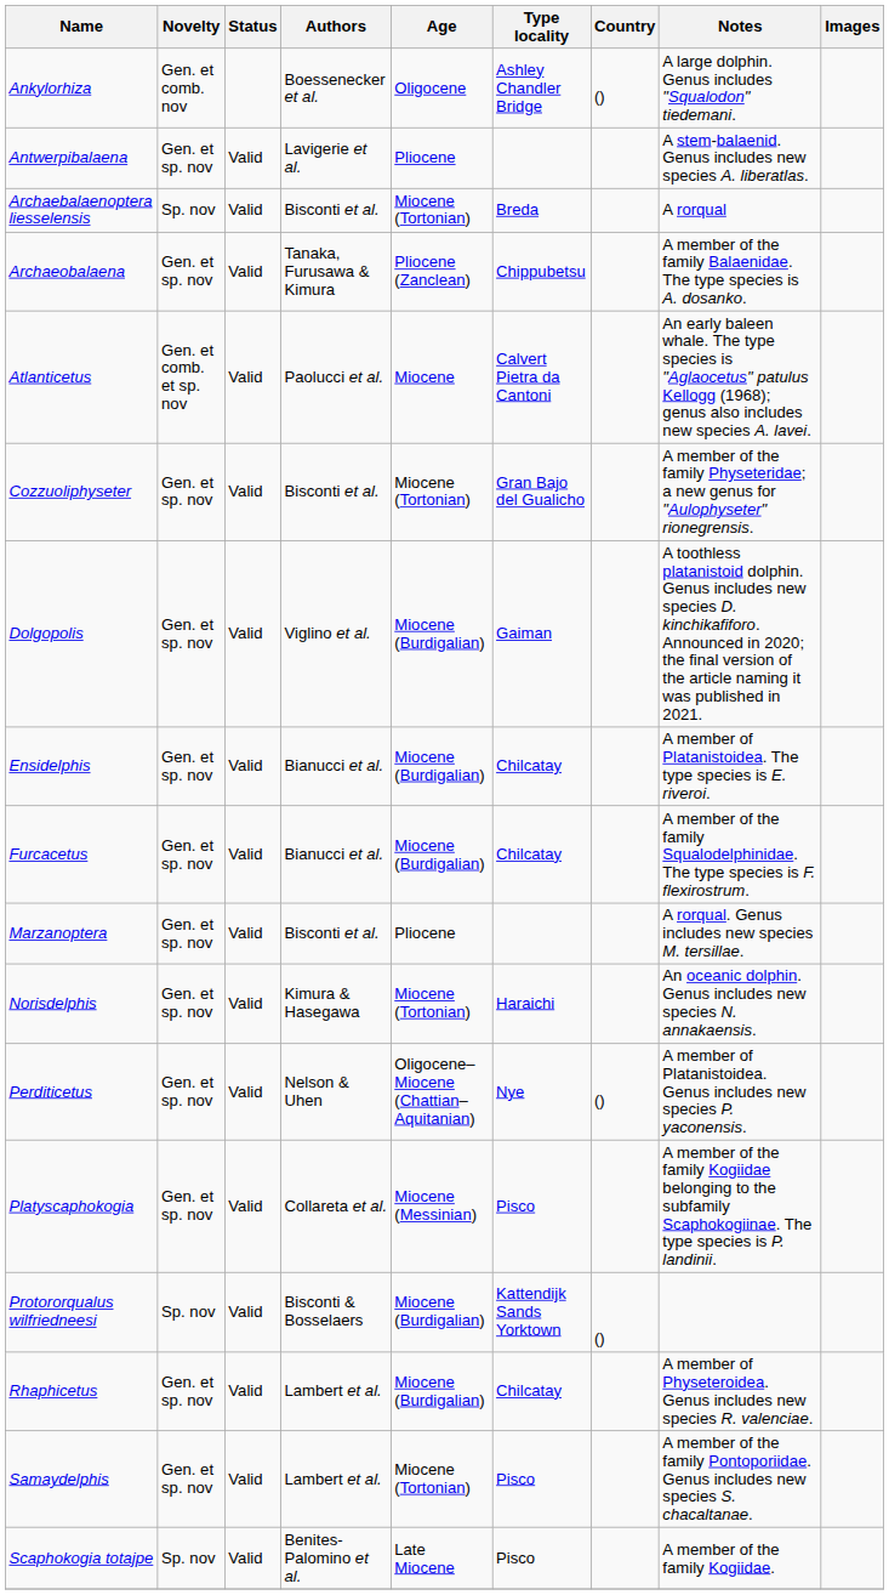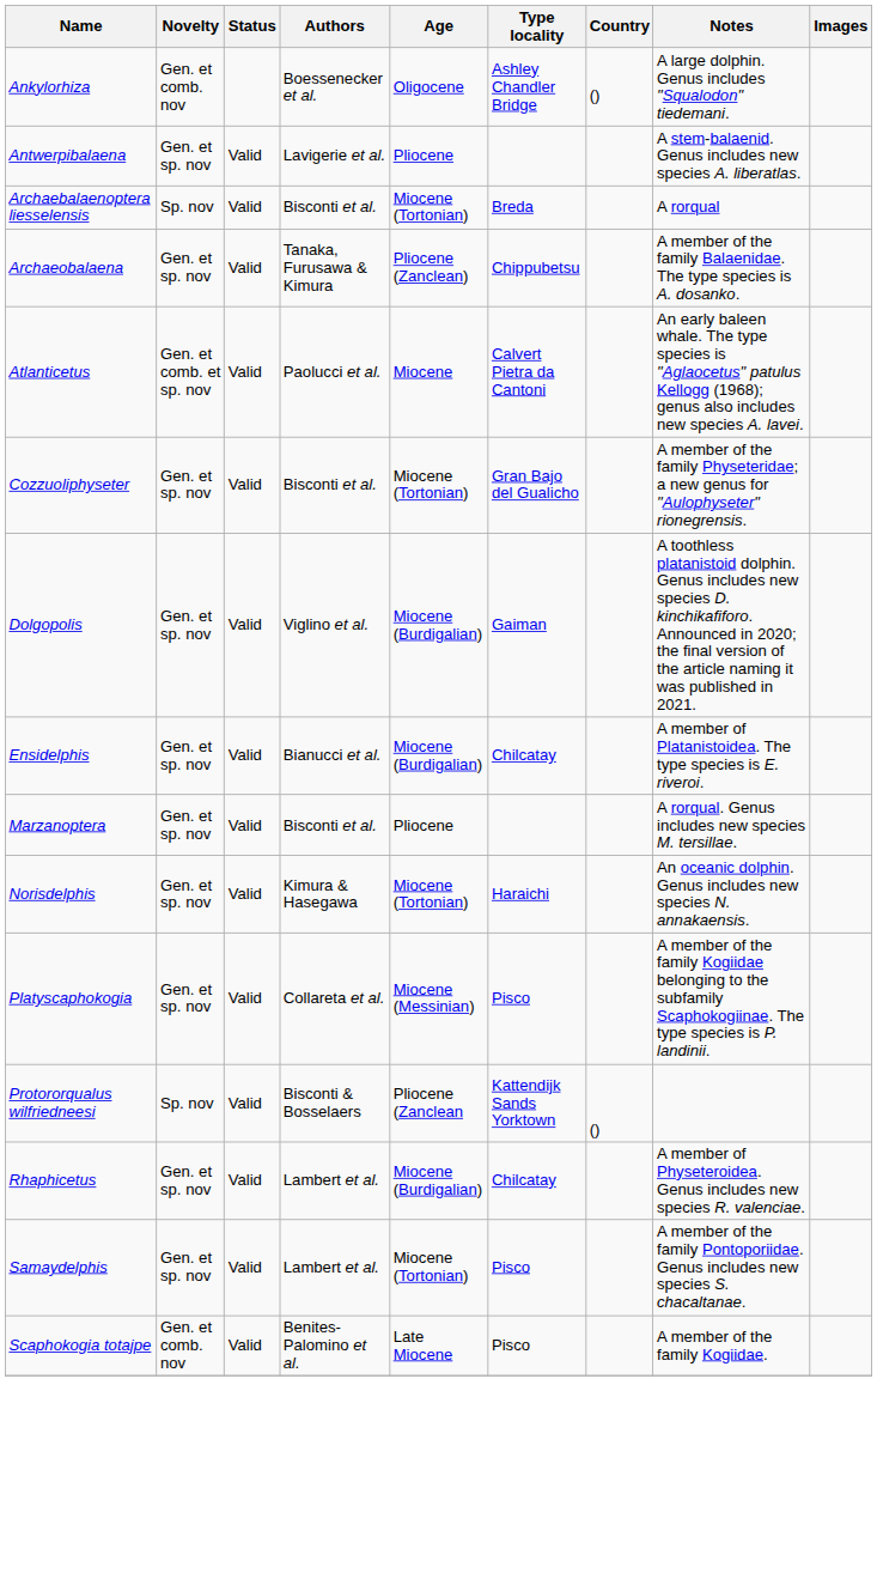 <table class="wikitable sortable" align="center" width="100%">
 <tr>
 <th>Name</th>
 <th>Novelty</th>
 <th>Status</th>
 <th>Authors</th>
 <th>Age</th>
 <th>Type locality</th>
 <th>Country</th>
 <th>Notes</th>
 <th>Images</th>
 </tr>
 <tr>
 <td><em><a href='#'>Ankylorhiza</a></em></td>
 <td>Gen. et comb. nov</td>
 <td></td>
 <td>Boessenecker <em>et al.</em></td>
 <td><a href='#'>Oligocene</a></td>
 <td><a href='#'>Ashley</a><br><a href='#'>Chandler Bridge</a></td>
 <td><br>()</td>
 <td>A large dolphin. Genus includes <em>"<a href='#'>Squalodon</a>" tiedemani</em>.</td>
 <td></td>
 </tr>
 <tr>
 <td><em><a href='#'>Antwerpibalaena</a></em></td>
 <td>Gen. et sp. nov</td>
 <td>Valid</td>
 <td>Lavigerie <em>et al.</em></td>
 <td><a href='#'>Pliocene</a></td>
 <td></td>
 <td></td>
 <td>A <a href='#'>stem</a>-<a href='#'>balaenid</a>. Genus includes new species <em>A. liberatlas</em>.</td>
 <td></td>
 </tr>
 <tr>
 <td><em><a href='#'>Archaebalaenoptera liesselensis</a></em></td>
 <td>Sp. nov</td>
 <td>Valid</td>
 <td>Bisconti <em>et al.</em></td>
 <td><a href='#'>Miocene</a> (<a href='#'>Tortonian</a>)</td>
 <td><a href='#'>Breda</a></td>
 <td></td>
 <td>A <a href='#'>rorqual</a></td>
 <td></td>
 </tr>
 <tr>
 <td><em><a href='#'>Archaeobalaena</a></em></td>
 <td>Gen. et sp. nov</td>
 <td>Valid</td>
 <td>Tanaka, Furusawa & Kimura</td>
 <td><a href='#'>Pliocene</a> (<a href='#'>Zanclean</a>)</td>
 <td><a href='#'>Chippubetsu</a></td>
 <td></td>
 <td>A member of the family <a href='#'>Balaenidae</a>. The type species is <em>A. dosanko</em>.</td>
 <td></td>
 </tr>
 <tr>
 <td><em><a href='#'>Atlanticetus</a></em></td>
 <td>Gen. et comb. et sp. nov</td>
 <td>Valid</td>
 <td>Paolucci <em>et al.</em></td>
 <td><a href='#'>Miocene</a></td>
 <td><a href='#'>Calvert</a><br><a href='#'>Pietra da Cantoni</a></td>
 <td><br></td>
 <td>An early baleen whale. The type species is <em>"<a href='#'>Aglaocetus</a>" patulus</em> <a href='#'>Kellogg</a> (1968); genus also includes new species <em>A. lavei</em>.</td>
 <td></td>
 </tr>
 <tr>
 <td><em><a href='#'>Cozzuoliphyseter</a></em></td>
 <td>Gen. et sp. nov</td>
 <td>Valid</td>
 <td>Bisconti <em>et al.</em></td>
 <td>Miocene (<a href='#'>Tortonian</a>)</td>
 <td><a href='#'>Gran Bajo del Gualicho</a></td>
 <td></td>
 <td>A member of the family <a href='#'>Physeteridae</a>; a new genus for <em>"<a href='#'>Aulophyseter</a>" rionegrensis</em>.</td>
 <td></td>
 </tr>
 <tr>
 <td><em><a href='#'>Dolgopolis</a></em></td>
 <td>Gen. et sp. nov</td>
 <td>Valid</td>
 <td>Viglino <em>et al.</em></td>
 <td><a href='#'>Miocene</a> (<a href='#'>Burdigalian</a>)</td>
 <td><a href='#'>Gaiman</a></td>
 <td></td>
 <td>A toothless <a href='#'>platanistoid</a> dolphin. Genus includes new species <em>D. kinchikafiforo</em>. Announced in 2020; the final version of the article naming it was published in 2021.</td>
 <td></td>
 </tr>
 <tr>
 <td><em><a href='#'>Ensidelphis</a></em></td>
 <td>Gen. et sp. nov</td>
 <td>Valid</td>
 <td>Bianucci <em>et al.</em></td>
 <td><a href='#'>Miocene</a> (<a href='#'>Burdigalian</a>)</td>
 <td><a href='#'>Chilcatay</a></td>
 <td></td>
 <td>A member of <a href='#'>Platanistoidea</a>. The type species is <em>E. riveroi</em>.</td>
 <td></td>
 </tr>
 <tr>
-<td><em><a href='#'>Furcacetus</a></em></td>
-<td>Gen. et sp. nov</td>
-<td>Valid</td>
-<td>Bianucci <em>et al.</em></td>
-<td><a href='#'>Miocene</a> (<a href='#'>Burdigalian</a>)</td>
-<td><a href='#'>Chilcatay</a></td>
-<td></td>
-<td>A member of the family <a href='#'>Squalodelphinidae</a>. The type species is <em>F. flexirostrum</em>.</td>
-<td></td>
-</tr>
-<tr>
 <td><em><a href='#'>Marzanoptera</a></em></td>
 <td>Gen. et sp. nov</td>
 <td>Valid</td>
 <td>Bisconti <em>et al.</em></td>
 <td>Pliocene</td>
 <td></td>
 <td></td>
 <td>A <a href='#'>rorqual</a>. Genus includes new species <em>M. tersillae</em>.</td>
 <td></td>
 </tr>
 <tr>
 <td><em><a href='#'>Norisdelphis</a></em></td>
 <td>Gen. et sp. nov</td>
 <td>Valid</td>
 <td>Kimura & Hasegawa</td>
 <td><a href='#'>Miocene</a> (<a href='#'>Tortonian</a>)</td>
 <td><a href='#'>Haraichi</a></td>
 <td></td>
 <td>An <a href='#'>oceanic dolphin</a>. Genus includes new species <em>N. annakaensis</em>.</td>
 <td></td>
 </tr>
 <tr>
-<td><em><a href='#'>Perditicetus</a></em></td>
-<td>Gen. et sp. nov</td>
-<td>Valid</td>
-<td>Nelson & Uhen</td>
-<td>Oligocene–<a href='#'>Miocene</a> (<a href='#'>Chattian</a>–<a href='#'>Aquitanian</a>)</td>
-<td><a href='#'>Nye</a></td>
-<td><br>()</td>
-<td>A member of Platanistoidea. Genus includes new species <em>P. yaconensis</em>.</td>
-<td></td>
-</tr>
-<tr>
 <td><em><a href='#'>Platyscaphokogia</a></em></td>
 <td>Gen. et sp. nov</td>
 <td>Valid</td>
 <td>Collareta <em>et al.</em></td>
 <td><a href='#'>Miocene</a> (<a href='#'>Messinian</a>)</td>
 <td><a href='#'>Pisco</a></td>
 <td></td>
 <td>A member of the family <a href='#'>Kogiidae</a> belonging to the subfamily <a href='#'>Scaphokogiinae</a>. The type species is <em>P. landinii</em>.</td>
 <td></td>
 </tr>
 <tr>
 <td><em><a href='#'>Protororqualus wilfriedneesi</a></em></td>
 <td>Sp. nov</td>
 <td>Valid</td>
 <td>Bisconti & Bosselaers</td>
-<td><a href='#'>Miocene</a> (<a href='#'>Burdigalian</a>)</td>
+<td>Pliocene (<a href='#'>Zanclean</a></td>
 <td><a href='#'>Kattendijk Sands</a><br><a href='#'>Yorktown</a></td>
 <td><br><br><br>()</td>
 <td></td>
 <td></td>
 </tr>
 <tr>
 <td><em><a href='#'>Rhaphicetus</a></em></td>
 <td>Gen. et sp. nov</td>
 <td>Valid</td>
 <td>Lambert <em>et al.</em></td>
 <td><a href='#'>Miocene</a> (<a href='#'>Burdigalian</a>)</td>
 <td><a href='#'>Chilcatay</a></td>
 <td></td>
 <td>A member of <a href='#'>Physeteroidea</a>. Genus includes new species <em>R. valenciae</em>.</td>
 <td></td>
 </tr>
 <tr>
 <td><em><a href='#'>Samaydelphis</a></em></td>
 <td>Gen. et sp. nov</td>
 <td>Valid</td>
 <td>Lambert <em>et al.</em></td>
 <td>Miocene (<a href='#'>Tortonian</a>)</td>
 <td><a href='#'>Pisco</a></td>
 <td></td>
 <td>A member of the family <a href='#'>Pontoporiidae</a>. Genus includes new species <em>S. chacaltanae</em>.</td>
 <td></td>
 </tr>
 <tr>
 <td><em><a href='#'>Scaphokogia totajpe</a></em></td>
-<td>Sp. nov</td>
+<td>Gen. et comb. nov</td>
 <td>Valid</td>
 <td>Benites-Palomino <em>et al.</em></td>
 <td>Late <a href='#'>Miocene</a></td>
 <td>Pisco</td>
 <td></td>
 <td>A member of the family <a href='#'>Kogiidae</a>.</td>
 <td></td>
 </tr>
 <tr>
 </tr>
 </table>
